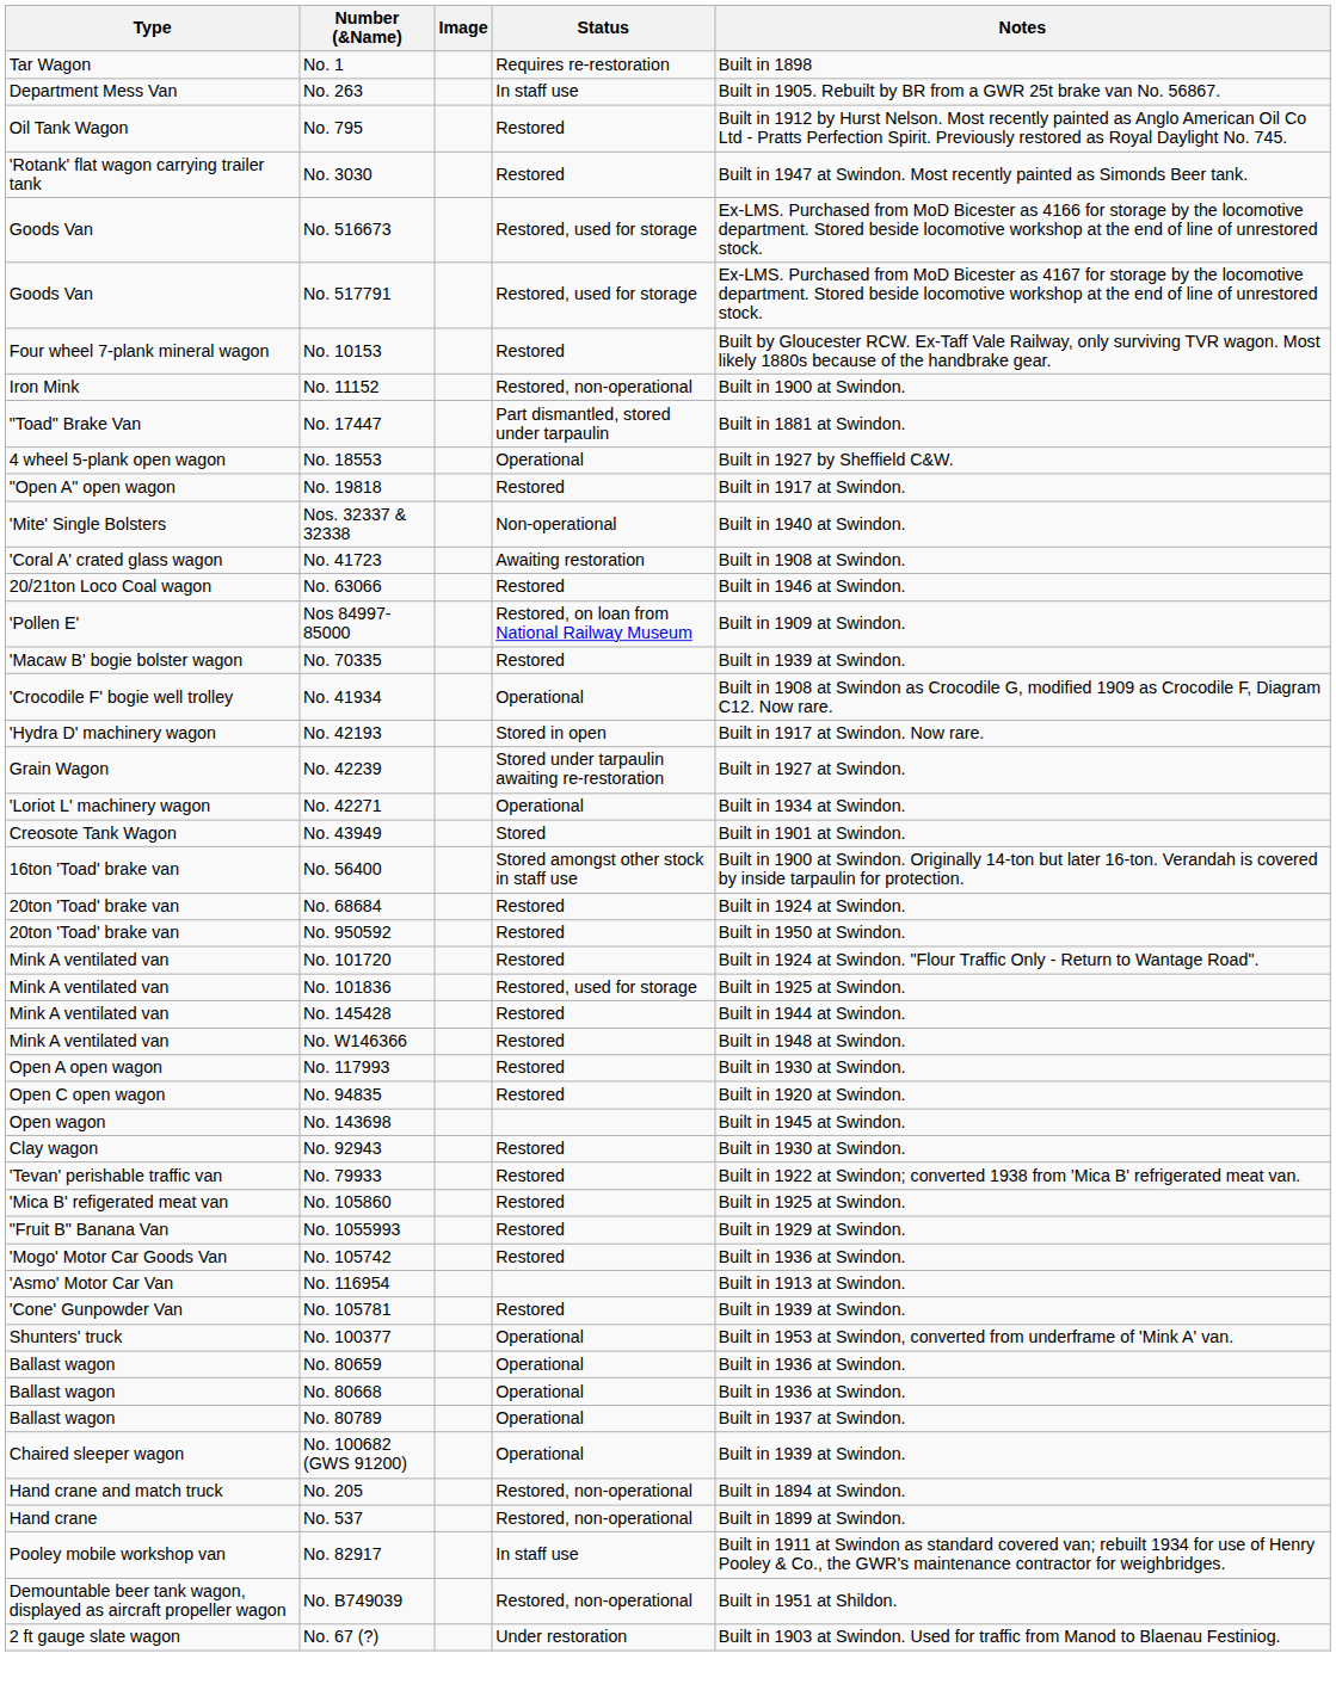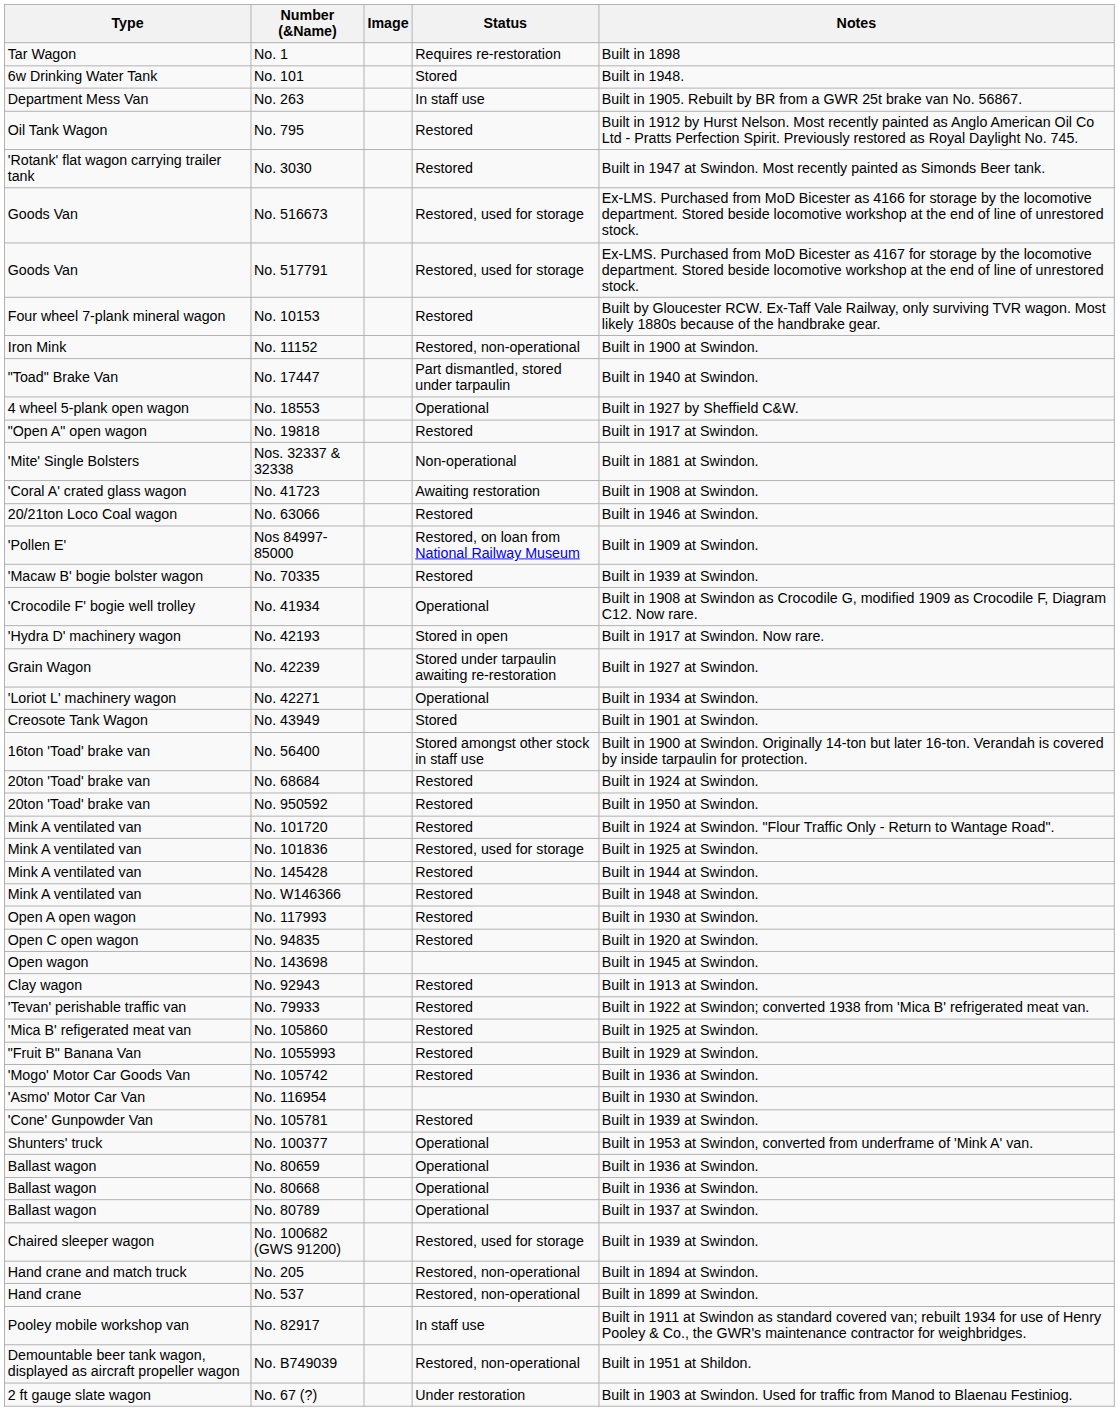 <table class="wikitable sortable">
 <tr>
 <th>Type</th>
 <th>Number (&Name)</th>
 <th class="unsortable">Image</th>
 <th>Status</th>
 <th>Notes</th>
 </tr>
 <tr>
 <td>Tar Wagon</td>
 <td>No. 1</td>
 <td></td>
 <td>Requires re-restoration</td>
 <td>Built in 1898</td>
+</tr>
+<tr>
+<td>6w Drinking Water Tank</td>
+<td>No. 101</td>
+<td></td>
+<td>Stored</td>
+<td>Built in 1948.</td>
 </tr>
 <tr>
 <td>Department Mess Van</td>
 <td>No. 263</td>
 <td></td>
 <td>In staff use</td>
 <td>Built in 1905. Rebuilt by BR from a GWR 25t brake van No. 56867.</td>
 </tr>
 <tr>
 <td>Oil Tank Wagon</td>
 <td>No. 795</td>
 <td></td>
 <td>Restored</td>
 <td>Built in 1912 by Hurst Nelson. Most recently painted as Anglo American Oil Co Ltd - Pratts Perfection Spirit. Previously restored as Royal Daylight No. 745.</td>
 </tr>
 <tr>
 <td>'Rotank' flat wagon carrying trailer tank</td>
 <td>No. 3030</td>
 <td></td>
 <td>Restored</td>
 <td>Built in 1947 at Swindon. Most recently painted as Simonds Beer tank.</td>
 </tr>
 <tr>
 <td>Goods Van</td>
 <td>No. 516673</td>
 <td></td>
 <td>Restored, used for storage</td>
 <td>Ex-LMS. Purchased from MoD Bicester as 4166 for storage by the locomotive department. Stored beside locomotive workshop at the end of line of unrestored stock.</td>
 </tr>
 <tr>
 <td>Goods Van</td>
 <td>No. 517791</td>
 <td></td>
 <td>Restored, used for storage</td>
 <td>Ex-LMS. Purchased from MoD Bicester as 4167 for storage by the locomotive department. Stored beside locomotive workshop at the end of line of unrestored stock.</td>
 </tr>
 <tr>
 <td>Four wheel 7-plank mineral wagon</td>
 <td>No. 10153</td>
 <td></td>
 <td>Restored</td>
 <td>Built by Gloucester RCW. Ex-Taff Vale Railway, only surviving TVR wagon. Most likely 1880s because of the handbrake gear.</td>
 </tr>
 <tr>
 <td>Iron Mink</td>
 <td>No. 11152</td>
 <td></td>
 <td>Restored, non-operational</td>
 <td>Built in 1900 at Swindon.</td>
 </tr>
 <tr>
 <td>"Toad" Brake Van</td>
 <td>No. 17447</td>
 <td></td>
 <td>Part dismantled, stored under tarpaulin</td>
-<td>Built in 1881 at Swindon.</td>
+<td>Built in 1940 at Swindon.</td>
 </tr>
 <tr>
 <td>4 wheel 5-plank open wagon</td>
 <td>No. 18553</td>
 <td></td>
 <td>Operational</td>
 <td>Built in 1927 by Sheffield C&W.</td>
 </tr>
 <tr>
 <td>"Open A" open wagon</td>
 <td>No. 19818</td>
 <td></td>
 <td>Restored</td>
 <td>Built in 1917 at Swindon.</td>
 </tr>
 <tr>
 <td>'Mite' Single Bolsters</td>
 <td>Nos. 32337 & 32338</td>
 <td></td>
 <td>Non-operational</td>
-<td>Built in 1940 at Swindon.</td>
+<td>Built in 1881 at Swindon.</td>
 </tr>
 <tr>
 <td>'Coral A' crated glass wagon</td>
 <td>No. 41723</td>
 <td></td>
 <td>Awaiting restoration</td>
 <td>Built in 1908 at Swindon.</td>
 </tr>
 <tr>
 <td>20/21ton Loco Coal wagon</td>
 <td>No. 63066</td>
 <td></td>
 <td>Restored</td>
 <td>Built in 1946 at Swindon.</td>
 </tr>
 <tr>
 <td>'Pollen E'</td>
 <td>Nos 84997-85000</td>
 <td></td>
 <td>Restored, on loan from <a href='#'>National Railway Museum</a></td>
 <td>Built in 1909 at Swindon.</td>
 </tr>
 <tr>
 <td>'Macaw B' bogie bolster wagon</td>
 <td>No. 70335</td>
 <td></td>
 <td>Restored</td>
 <td>Built in 1939 at Swindon.</td>
 </tr>
 <tr>
 <td>'Crocodile F' bogie well trolley</td>
 <td>No. 41934</td>
 <td></td>
 <td>Operational</td>
 <td>Built in 1908 at Swindon as Crocodile G, modified 1909 as Crocodile F, Diagram C12. Now rare.</td>
 </tr>
 <tr>
 <td>'Hydra D' machinery wagon</td>
 <td>No. 42193</td>
 <td></td>
 <td>Stored in open</td>
 <td>Built in 1917 at Swindon. Now rare.</td>
 </tr>
 <tr>
 <td>Grain Wagon</td>
 <td>No. 42239</td>
 <td></td>
 <td>Stored under tarpaulin awaiting re-restoration</td>
 <td>Built in 1927 at Swindon.</td>
 </tr>
 <tr>
 <td>'Loriot L' machinery wagon</td>
 <td>No. 42271</td>
 <td></td>
 <td>Operational</td>
 <td>Built in 1934 at Swindon.</td>
 </tr>
 <tr>
 <td>Creosote Tank Wagon</td>
 <td>No. 43949</td>
 <td></td>
 <td>Stored</td>
 <td>Built in 1901 at Swindon.</td>
 </tr>
 <tr>
 <td>16ton 'Toad' brake van</td>
 <td>No. 56400</td>
 <td></td>
 <td>Stored amongst other stock in staff use</td>
 <td>Built in 1900 at Swindon. Originally 14-ton but later 16-ton. Verandah is covered by inside tarpaulin for protection.</td>
 </tr>
 <tr>
 <td>20ton 'Toad' brake van</td>
 <td>No. 68684</td>
 <td></td>
 <td>Restored</td>
 <td>Built in 1924 at Swindon.</td>
 </tr>
 <tr>
 <td>20ton 'Toad' brake van</td>
 <td>No. 950592</td>
 <td></td>
 <td>Restored</td>
 <td>Built in 1950 at Swindon.</td>
 </tr>
 <tr>
 <td>Mink A ventilated van</td>
 <td>No. 101720</td>
 <td></td>
 <td>Restored</td>
 <td>Built in 1924 at Swindon. "Flour Traffic Only - Return to Wantage Road".</td>
 </tr>
 <tr>
 <td>Mink A ventilated van</td>
 <td>No. 101836</td>
 <td></td>
 <td>Restored, used for storage</td>
 <td>Built in 1925 at Swindon.</td>
 </tr>
 <tr>
 <td>Mink A ventilated van</td>
 <td>No. 145428</td>
 <td></td>
 <td>Restored</td>
 <td>Built in 1944 at Swindon.</td>
 </tr>
 <tr>
 <td>Mink A ventilated van</td>
 <td>No. W146366</td>
 <td></td>
 <td>Restored</td>
 <td>Built in 1948 at Swindon.</td>
 </tr>
 <tr>
 <td>Open A open wagon</td>
 <td>No. 117993</td>
 <td></td>
 <td>Restored</td>
 <td>Built in 1930 at Swindon.</td>
 </tr>
 <tr>
 <td>Open C open wagon</td>
 <td>No. 94835</td>
 <td></td>
 <td>Restored</td>
 <td>Built in 1920 at Swindon.</td>
 </tr>
 <tr>
 <td>Open wagon</td>
 <td>No. 143698</td>
 <td></td>
 <td></td>
 <td>Built in 1945 at Swindon.</td>
 </tr>
 <tr>
 <td>Clay wagon</td>
 <td>No. 92943</td>
 <td></td>
 <td>Restored</td>
-<td>Built in 1930 at Swindon.</td>
+<td>Built in 1913 at Swindon.</td>
 </tr>
 <tr>
 <td>'Tevan' perishable traffic van</td>
 <td>No. 79933</td>
 <td></td>
 <td>Restored</td>
 <td>Built in 1922 at Swindon; converted 1938 from 'Mica B' refrigerated meat van.</td>
 </tr>
 <tr>
 <td>'Mica B' refigerated meat van</td>
 <td>No. 105860</td>
 <td></td>
 <td>Restored</td>
 <td>Built in 1925 at Swindon.</td>
 </tr>
 <tr>
 <td>"Fruit B" Banana Van</td>
 <td>No. 1055993</td>
 <td></td>
 <td>Restored</td>
 <td>Built in 1929 at Swindon.</td>
 </tr>
 <tr>
 <td>'Mogo' Motor Car Goods Van</td>
 <td>No. 105742</td>
 <td></td>
 <td>Restored</td>
 <td>Built in 1936 at Swindon.</td>
 </tr>
 <tr>
 <td>'Asmo' Motor Car Van</td>
 <td>No. 116954</td>
 <td></td>
 <td></td>
-<td>Built in 1913 at Swindon.</td>
+<td>Built in 1930 at Swindon.</td>
 </tr>
 <tr>
 <td>'Cone' Gunpowder Van</td>
 <td>No. 105781</td>
 <td></td>
 <td>Restored</td>
 <td>Built in 1939 at Swindon.</td>
 </tr>
 <tr>
 <td>Shunters' truck</td>
 <td>No. 100377</td>
 <td></td>
 <td>Operational</td>
 <td>Built in 1953 at Swindon, converted from underframe of 'Mink A' van.</td>
 </tr>
 <tr>
 <td>Ballast wagon</td>
 <td>No. 80659</td>
 <td></td>
 <td>Operational</td>
 <td>Built in 1936 at Swindon.</td>
 </tr>
 <tr>
 <td>Ballast wagon</td>
 <td>No. 80668</td>
 <td></td>
 <td>Operational</td>
 <td>Built in 1936 at Swindon.</td>
 </tr>
 <tr>
 <td>Ballast wagon</td>
 <td>No. 80789</td>
 <td></td>
 <td>Operational</td>
 <td>Built in 1937 at Swindon.</td>
 </tr>
 <tr>
 <td>Chaired sleeper wagon</td>
 <td>No. 100682 (GWS 91200)</td>
 <td></td>
-<td>Operational</td>
+<td>Restored, used for storage</td>
 <td>Built in 1939 at Swindon.</td>
 </tr>
 <tr>
 <td>Hand crane and match truck</td>
 <td>No. 205</td>
 <td></td>
 <td>Restored, non-operational</td>
 <td>Built in 1894 at Swindon.</td>
 </tr>
 <tr>
 <td>Hand crane</td>
 <td>No. 537</td>
 <td></td>
 <td>Restored, non-operational</td>
 <td>Built in 1899 at Swindon.</td>
 </tr>
 <tr>
 <td>Pooley mobile workshop van</td>
 <td>No. 82917</td>
 <td></td>
 <td>In staff use</td>
 <td>Built in 1911 at Swindon as standard covered van; rebuilt 1934 for use of Henry Pooley & Co., the GWR's maintenance contractor for weighbridges.</td>
 </tr>
 <tr>
 <td>Demountable beer tank wagon, displayed as aircraft propeller wagon</td>
 <td>No. B749039</td>
 <td></td>
 <td>Restored, non-operational</td>
 <td>Built in 1951 at Shildon.</td>
 </tr>
 <tr>
 <td>2 ft gauge slate wagon</td>
 <td>No. 67 (?)</td>
 <td></td>
 <td>Under restoration</td>
 <td>Built in 1903 at Swindon. Used for traffic from Manod to Blaenau Festiniog.</td>
 </tr>
 </table>
